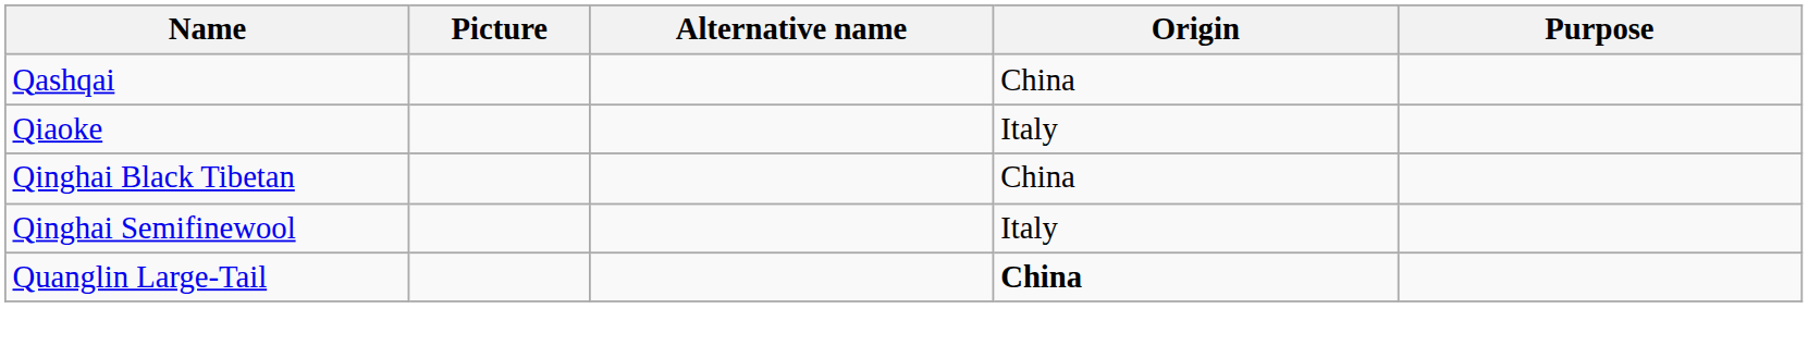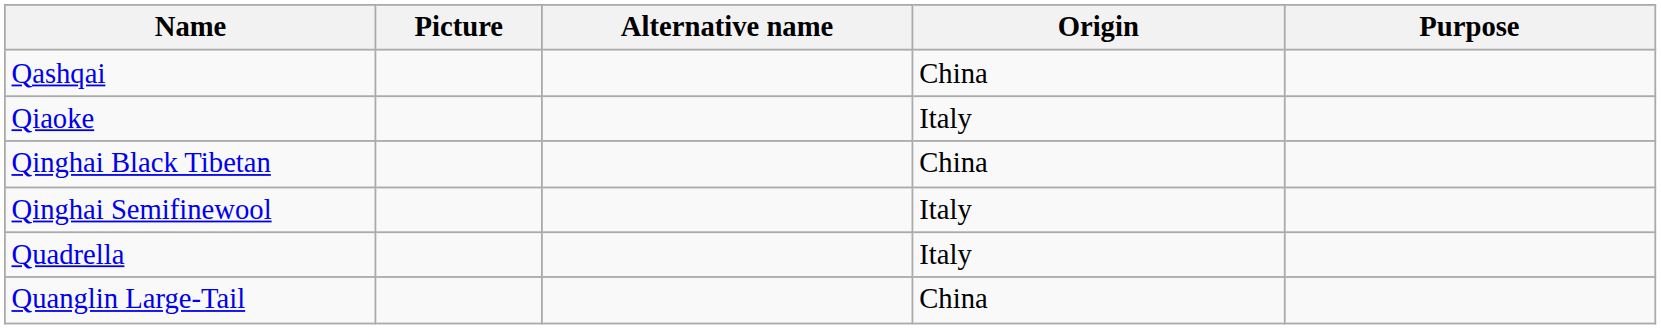 <table class="wikitable sortable">
 <tr>
 <th width="200">Name</th>
 <th width="85">Picture</th>
 <th width="200">Alternative name</th>
 <th width="200">Origin</th>
 <th width="200">Purpose</th>
 </tr>
 <tr>
 <td><a href='#'>Qashqai</a></td>
 <td></td>
 <td></td>
 <td>China</td>
 <td></td>
 </tr>
 <tr>
 <td><a href='#'>Qiaoke</a></td>
 <td></td>
 <td></td>
 <td>Italy</td>
 <td></td>
 </tr>
 <tr>
 <td><a href='#'>Qinghai Black Tibetan</a></td>
 <td></td>
 <td></td>
 <td>China</td>
 <td></td>
 </tr>
 <tr>
 <td><a href='#'>Qinghai Semifinewool</a></td>
 <td></td>
 <td></td>
 <td>Italy</td>
 <td></td>
 </tr>
 <tr>
+<td><a href='#'>Quadrella</a></td>
+<td></td>
+<td></td>
+<td>Italy</td>
+<td></td>
+</tr>
+<tr>
 <td><a href='#'>Quanglin Large-Tail</a></td>
 <td></td>
 <td></td>
-<td><strong>China</strong></td>
+<td>China</td>
 <td></td>
 </tr>
 </table>
